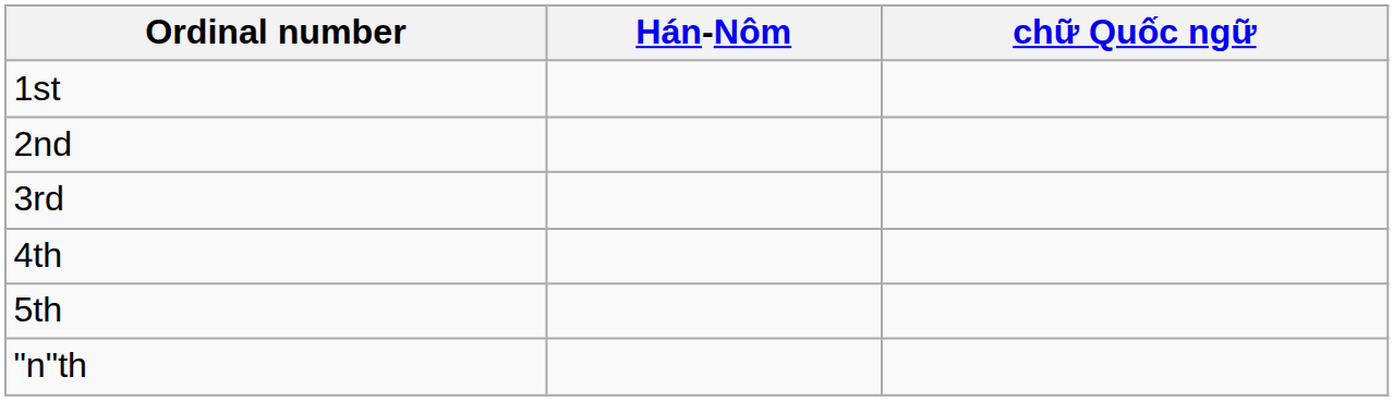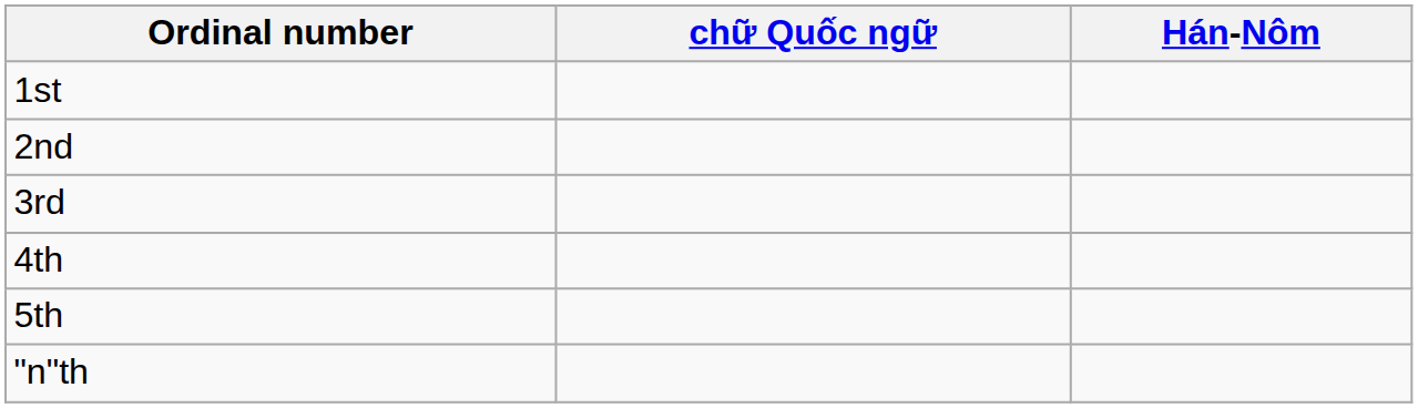 <table class="wikitable" style="width:50%;" border="1">
 <tr>
 <th>Ordinal number</th>
+<th><a href='#'>chữ Quốc ngữ</a></th>
 <th><a href='#'>Hán</a>-<a href='#'>Nôm</a></th>
-<th><a href='#'>chữ Quốc ngữ</a></th>
 </tr>
 <tr>
 <td>1st</td>
 <td></td>
 <td></td>
 </tr>
 <tr>
 <td>2nd</td>
 <td></td>
 <td></td>
 </tr>
 <tr>
 <td>3rd</td>
 <td></td>
 <td></td>
 </tr>
 <tr>
 <td>4th</td>
 <td></td>
 <td></td>
 </tr>
 <tr>
 <td>5th</td>
 <td></td>
 <td></td>
 </tr>
 <tr>
 <td>"n"th</td>
 <td></td>
 <td></td>
 </tr>
 </table>
